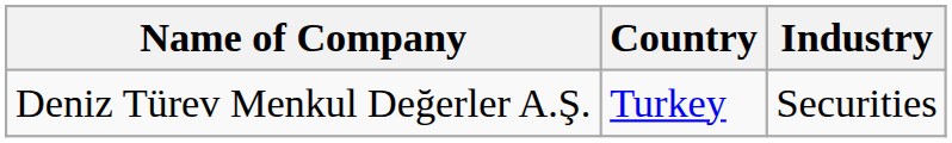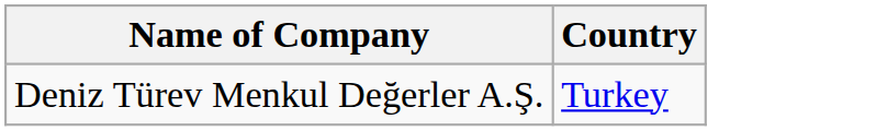 <table class="wikitable">
 <tr>
 <th>Name of Company</th>
 <th>Country</th>
-<th>Industry</th>
 </tr>
 <tr>
 <td>Deniz Türev Menkul Değerler A.Ş.</td>
 <td><a href='#'>Turkey</a></td>
-<td>Securities</td>
 </tr>
 </table>
